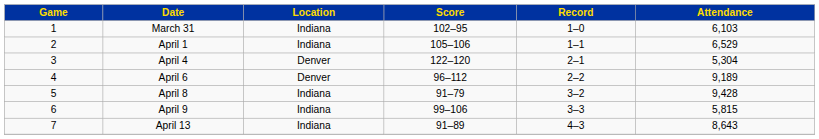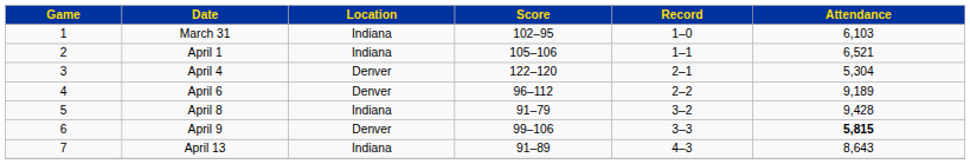 <table class="wikitable" width="80%">
 <tr align="center"  style="background:#0032A0;color:#FEDD00;">
 <td><strong>Game</strong></td>
 <td><strong>Date</strong></td>
 <td><strong>Location</strong></td>
 <td><strong>Score</strong></td>
 <td><strong>Record</strong></td>
 <td><strong>Attendance</strong></td>
 </tr>
 <tr style="text-align:center;" bgcolor="">
 <td>1</td>
 <td>March 31</td>
 <td>Indiana</td>
 <td>102–95</td>
 <td>1–0</td>
 <td>6,103</td>
 </tr>
 <tr align="center" bgcolor="">
 <td>2</td>
 <td>April 1</td>
 <td>Indiana</td>
 <td>105–106</td>
 <td>1–1</td>
-<td>6,529</td>
+<td>6,521</td>
 </tr>
 <tr align="center" bgcolor="">
 <td>3</td>
 <td>April 4</td>
 <td>Denver</td>
 <td>122–120</td>
 <td>2–1</td>
 <td>5,304</td>
 </tr>
 <tr align="center" bgcolor="">
 <td>4</td>
 <td>April 6</td>
 <td>Denver</td>
 <td>96–112</td>
 <td>2–2</td>
 <td>9,189</td>
 </tr>
 <tr align="center" bgcolor="">
 <td>5</td>
 <td>April 8</td>
 <td>Indiana</td>
 <td>91–79</td>
 <td>3–2</td>
 <td>9,428</td>
 </tr>
 <tr align="center" bgcolor="">
 <td>6</td>
 <td>April 9</td>
-<td>Indiana</td>
+<td>Denver</td>
 <td>99–106</td>
 <td>3–3</td>
-<td>5,815</td>
+<td><strong>5,815</strong></td>
 </tr>
 <tr align="center" bgcolor="">
 <td>7</td>
 <td>April 13</td>
 <td>Indiana</td>
 <td>91–89</td>
 <td>4–3</td>
 <td>8,643</td>
 </tr>
 <tr align="center" bgcolor="">
 </tr>
 </table>
